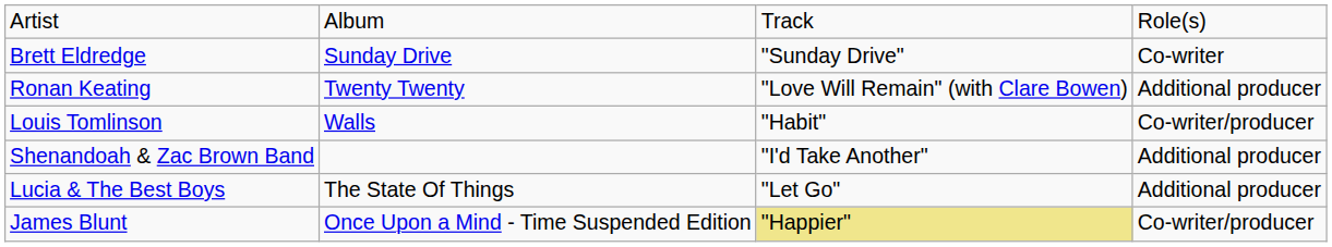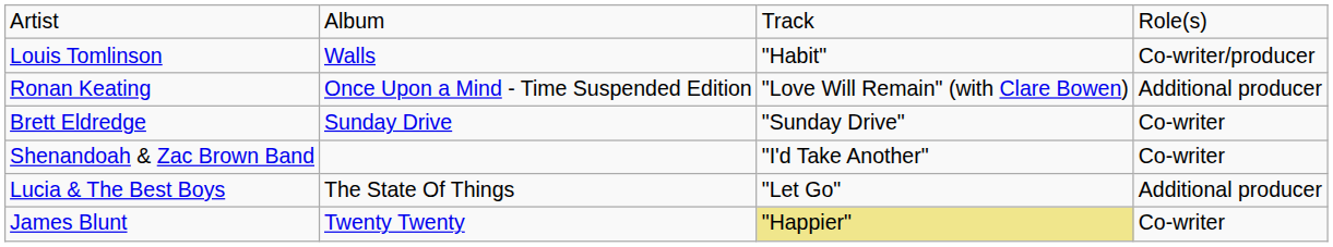 <table class="wikitable">
 <tr>
 <td>Artist</td>
 <td>Album</td>
 <td>Track</td>
 <td>Role(s)</td>
 </tr>
 <tr>
+<td><a href='#'>Louis Tomlinson</a></td>
+<td><a href='#'>Walls</a></td>
+<td>"Habit"</td>
+<td>Co-writer/producer</td>
+</tr>
+<tr>
+<td><a href='#'>Ronan Keating</a></td>
+<td><a href='#'>Once Upon a Mind</a> - Time Suspended Edition</td>
+<td>"Love Will Remain" (with <a href='#'>Clare Bowen</a>)</td>
+<td>Additional producer</td>
+</tr>
+<tr>
 <td><a href='#'>Brett Eldredge</a></td>
 <td><a href='#'>Sunday Drive</a></td>
 <td>"Sunday Drive"</td>
 <td>Co-writer</td>
 </tr>
 <tr>
-<td><a href='#'>Ronan Keating</a></td>
-<td><a href='#'>Twenty Twenty</a></td>
-<td>"Love Will Remain" (with <a href='#'>Clare Bowen</a>)</td>
-<td>Additional producer</td>
-</tr>
-<tr>
-<td><a href='#'>Louis Tomlinson</a></td>
-<td><a href='#'>Walls</a></td>
-<td>"Habit"</td>
-<td>Co-writer/producer</td>
-</tr>
-<tr>
 <td><a href='#'>Shenandoah</a> & <a href='#'>Zac Brown Band</a></td>
 <td></td>
 <td>"I'd Take Another"</td>
-<td>Additional producer</td>
+<td>Co-writer</td>
 </tr>
 <tr>
 <td><a href='#'>Lucia & The Best Boys</a></td>
 <td>The State Of Things</td>
 <td>"Let Go"</td>
 <td>Additional producer</td>
 </tr>
 <tr>
 <td><a href='#'>James Blunt</a></td>
-<td><a href='#'>Once Upon a Mind</a> - Time Suspended Edition</td>
+<td><a href='#'>Twenty Twenty</a></td>
 <td style="background: khaki;">"Happier"</td>
-<td>Co-writer/producer</td>
+<td>Co-writer</td>
 </tr>
 </table>
